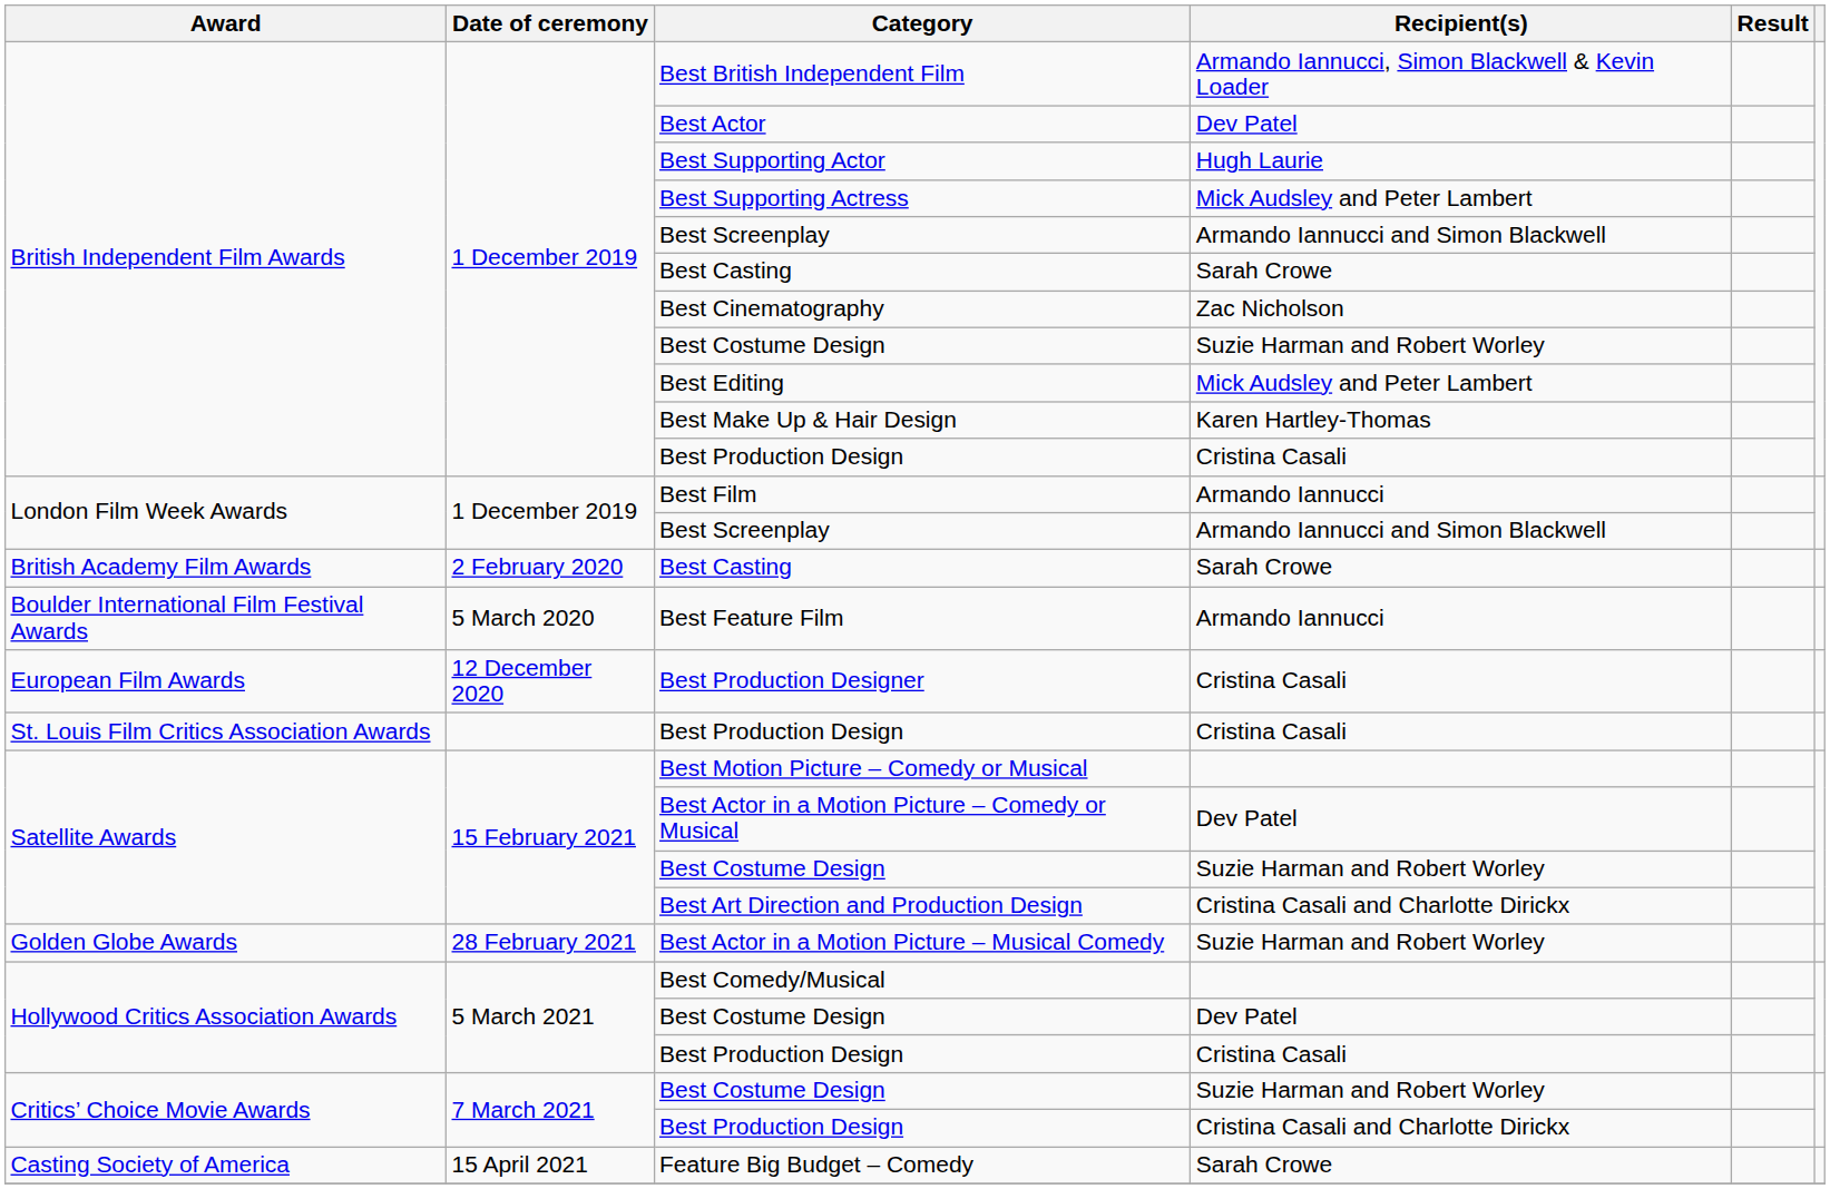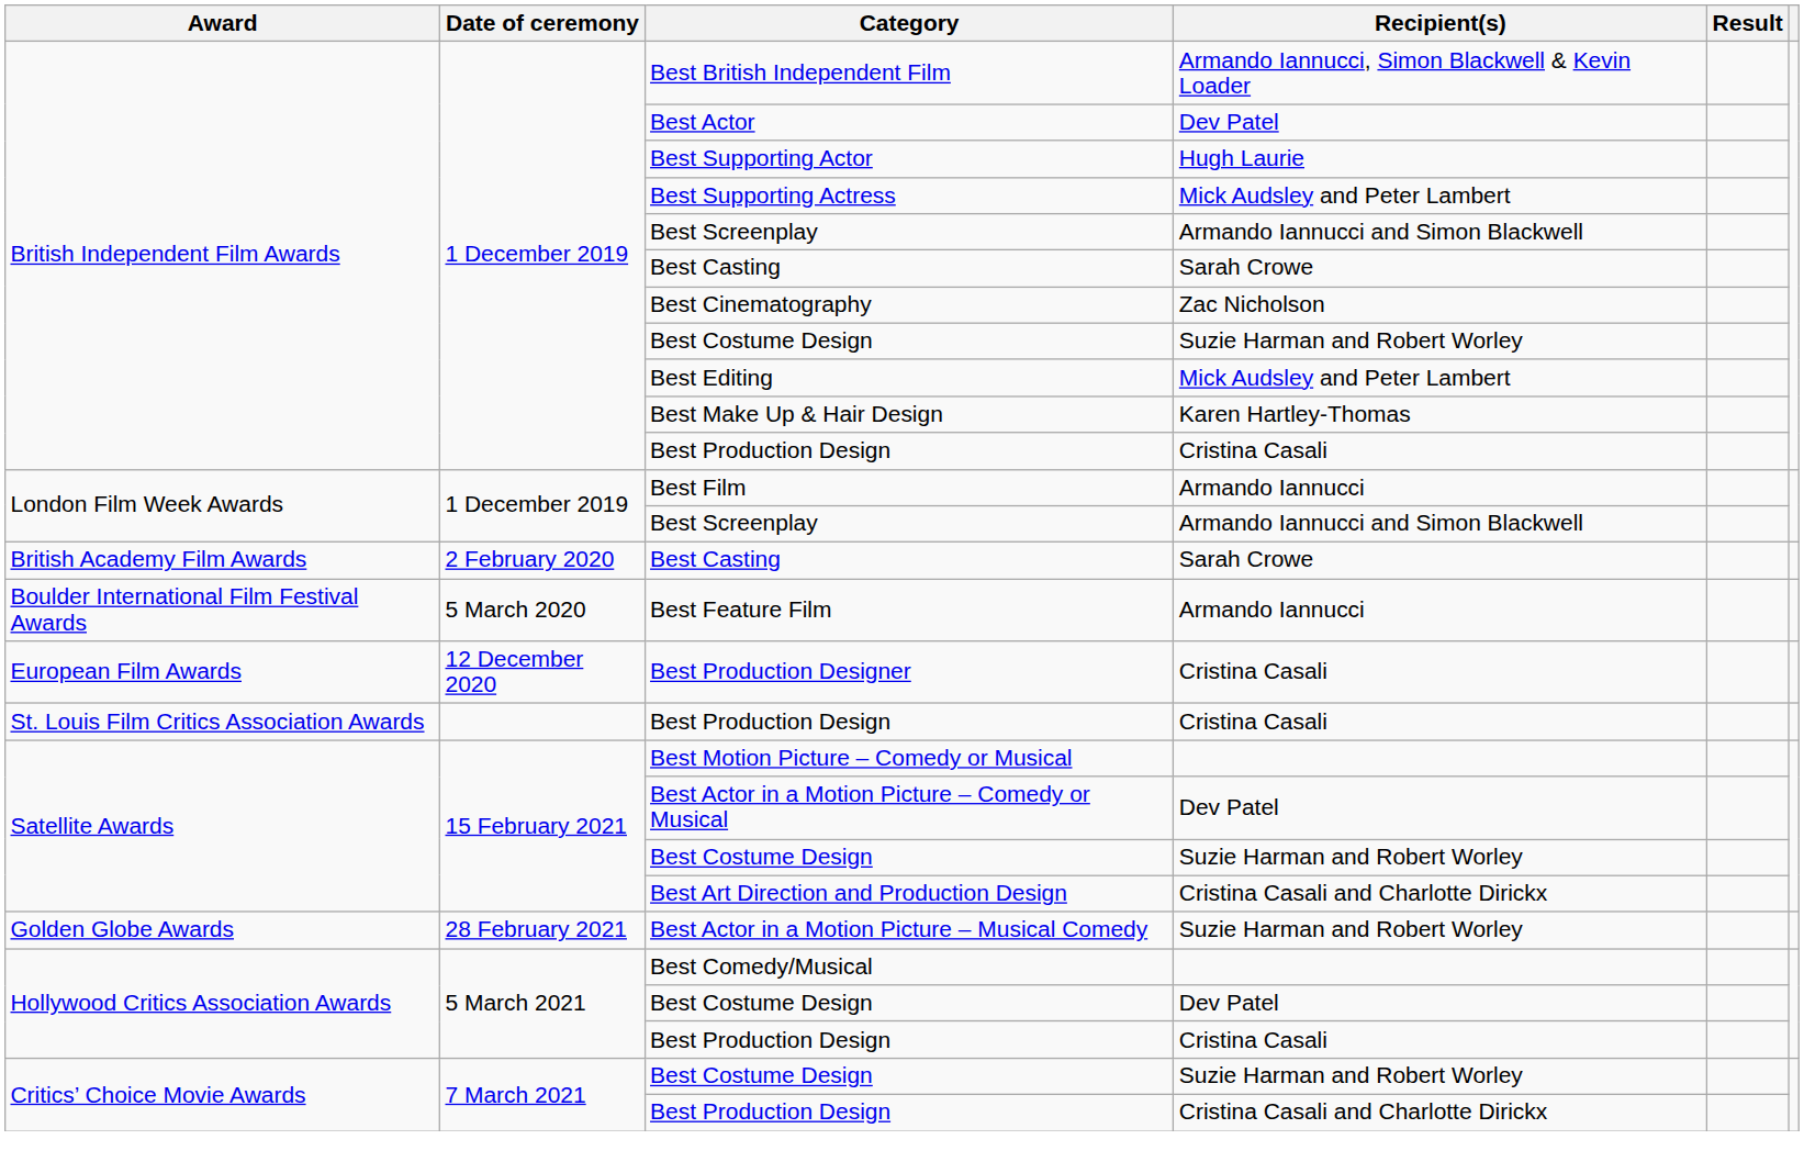 <table class="wikitable sortable plainrowheaders">
 <tr>
 <th scope="col">Award</th>
 <th scope="col">Date of ceremony</th>
 <th scope="col">Category</th>
 <th scope="col">Recipient(s)</th>
 <th scope="col">Result</th>
 <th scope="col" class="unsortable"></th>
 </tr>
 <tr>
 <td rowspan="11"><a href='#'>British Independent Film Awards</a></td>
 <td rowspan="11"><a href='#'>1 December 2019</a></td>
 <td><a href='#'>Best British Independent Film</a></td>
 <td><a href='#'>Armando Iannucci</a>, <a href='#'>Simon Blackwell</a> & <a href='#'>Kevin Loader</a></td>
 <td></td>
 <td rowspan="11"></td>
 </tr>
 <tr>
 <td><a href='#'>Best Actor</a></td>
 <td><a href='#'>Dev Patel</a></td>
 <td></td>
 </tr>
 <tr>
 <td><a href='#'>Best Supporting Actor</a></td>
 <td><a href='#'>Hugh Laurie</a></td>
 <td></td>
 </tr>
 <tr>
 <td><a href='#'>Best Supporting Actress</a></td>
 <td><a href='#'>Mick Audsley</a> and Peter Lambert</td>
 <td></td>
 </tr>
 <tr>
 <td>Best Screenplay</td>
 <td>Armando Iannucci and Simon Blackwell</td>
 <td></td>
 </tr>
 <tr>
 <td>Best Casting</td>
 <td>Sarah Crowe</td>
 <td></td>
 </tr>
 <tr>
 <td>Best Cinematography</td>
 <td>Zac Nicholson</td>
 <td></td>
 </tr>
 <tr>
 <td>Best Costume Design</td>
 <td>Suzie Harman and Robert Worley</td>
 <td></td>
 </tr>
 <tr>
 <td>Best Editing</td>
 <td><a href='#'>Mick Audsley</a> and Peter Lambert</td>
 <td></td>
 </tr>
 <tr>
 <td>Best Make Up & Hair Design</td>
 <td>Karen Hartley-Thomas</td>
 <td></td>
 </tr>
 <tr>
 <td>Best Production Design</td>
 <td>Cristina Casali</td>
 <td></td>
 </tr>
 <tr>
 <td rowspan="2">London Film Week Awards</td>
 <td rowspan="2">1 December 2019</td>
 <td>Best Film</td>
 <td>Armando Iannucci</td>
 <td></td>
 <td rowspan="2"></td>
 </tr>
 <tr>
 <td>Best Screenplay</td>
 <td>Armando Iannucci and Simon Blackwell</td>
 <td></td>
 </tr>
 <tr>
 <td><a href='#'>British Academy Film Awards</a></td>
 <td><a href='#'>2 February 2020</a></td>
 <td><a href='#'>Best Casting</a></td>
 <td>Sarah Crowe</td>
 <td></td>
 <td></td>
 </tr>
 <tr>
 <td><a href='#'>Boulder International Film Festival Awards</a></td>
 <td>5 March 2020</td>
 <td>Best Feature Film</td>
 <td>Armando Iannucci</td>
 <td></td>
 <td></td>
 </tr>
 <tr>
 <td><a href='#'>European Film Awards</a></td>
 <td><a href='#'>12 December 2020</a></td>
 <td><a href='#'>Best Production Designer</a></td>
 <td>Cristina Casali</td>
 <td></td>
 <td></td>
 </tr>
 <tr>
 <td><a href='#'>St. Louis Film Critics Association Awards</a></td>
 <td></td>
 <td>Best Production Design</td>
 <td>Cristina Casali</td>
 <td></td>
 <td></td>
 </tr>
 <tr>
 <td rowspan="4"><a href='#'>Satellite Awards</a></td>
 <td rowspan="4"><a href='#'>15 February 2021</a></td>
 <td><a href='#'>Best Motion Picture – Comedy or Musical</a></td>
 <td></td>
 <td></td>
 <td rowspan="4"></td>
 </tr>
 <tr>
 <td><a href='#'>Best Actor in a Motion Picture – Comedy or Musical</a></td>
 <td>Dev Patel</td>
 <td></td>
 </tr>
 <tr>
 <td><a href='#'>Best Costume Design</a></td>
 <td>Suzie Harman and Robert Worley</td>
 <td></td>
 </tr>
 <tr>
 <td><a href='#'>Best Art Direction and Production Design</a></td>
 <td>Cristina Casali and Charlotte Dirickx</td>
 <td></td>
 </tr>
 <tr>
 <td><a href='#'>Golden Globe Awards</a></td>
 <td><a href='#'>28 February 2021</a></td>
 <td><a href='#'>Best Actor in a Motion Picture – Musical Comedy</a></td>
 <td>Suzie Harman and Robert Worley</td>
 <td></td>
 <td></td>
 </tr>
 <tr>
 <td rowspan="3"><a href='#'>Hollywood Critics Association Awards</a></td>
 <td rowspan="3">5 March 2021</td>
 <td>Best Comedy/Musical</td>
 <td></td>
 <td></td>
 <td rowspan="3"></td>
 </tr>
 <tr>
 <td>Best Costume Design</td>
 <td>Dev Patel</td>
 <td></td>
 </tr>
 <tr>
 <td>Best Production Design</td>
 <td>Cristina Casali</td>
 <td></td>
 </tr>
 <tr>
 <td rowspan="2"><a href='#'>Critics’ Choice Movie Awards</a></td>
 <td rowspan="2"><a href='#'>7 March 2021</a></td>
 <td><a href='#'>Best Costume Design</a></td>
 <td>Suzie Harman and Robert Worley</td>
 <td></td>
 <td rowspan="2"></td>
 </tr>
 <tr>
 <td><a href='#'>Best Production Design</a></td>
 <td>Cristina Casali and Charlotte Dirickx</td>
 <td></td>
 </tr>
 <tr>
-<td><a href='#'>Casting Society of America</a></td>
-<td>15 April 2021</td>
-<td>Feature Big Budget – Comedy</td>
-<td>Sarah Crowe</td>
-<td></td>
-<td></td>
-</tr>
-<tr>
 </tr>
 </table>
